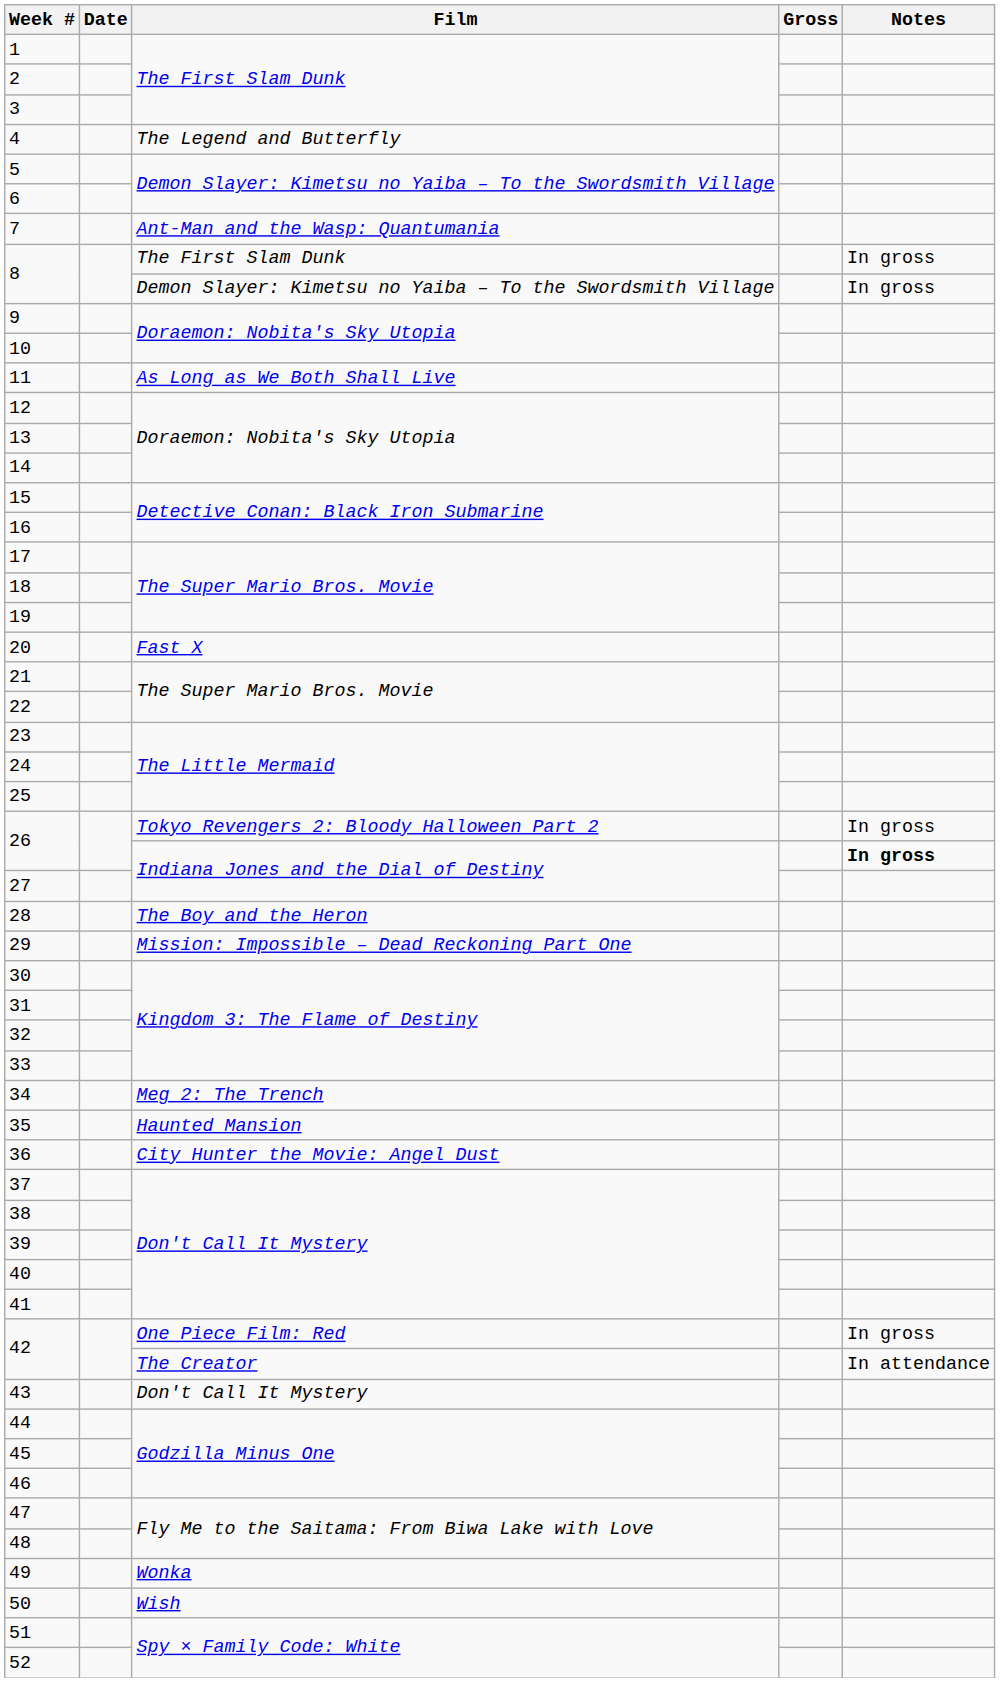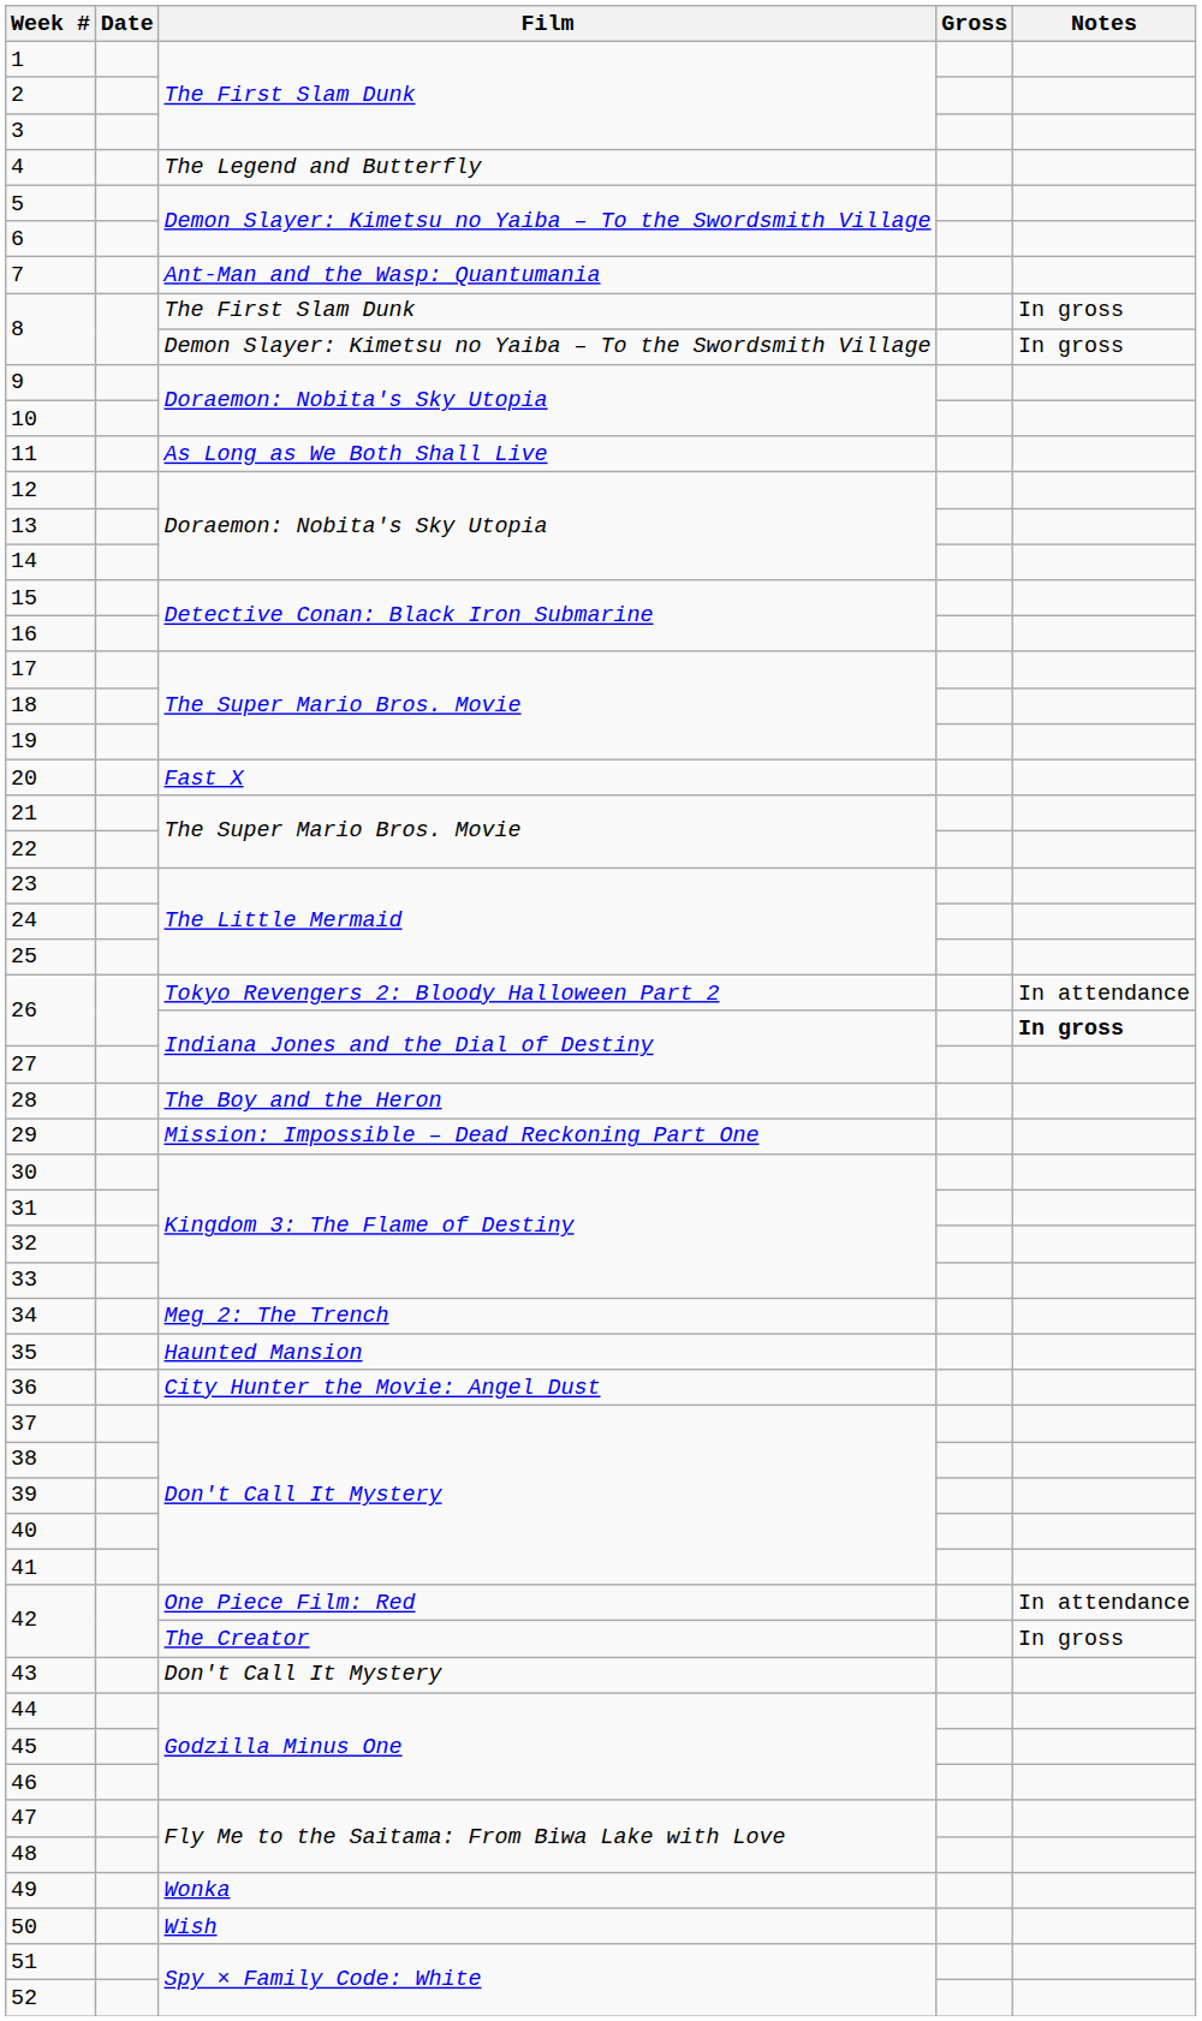 <table class="wikitable sortable">
 <tr>
 <th>Week #</th>
 <th>Date</th>
 <th>Film</th>
 <th>Gross</th>
 <th>Notes</th>
 </tr>
 <tr>
 <td>1</td>
 <td></td>
 <td rowspan=3><em><a href='#'>The First Slam Dunk</a></em></td>
 <td></td>
 <td></td>
 </tr>
 <tr>
 <td>2</td>
 <td></td>
 <td></td>
 <td></td>
 </tr>
 <tr>
 <td>3</td>
 <td></td>
 <td></td>
 <td></td>
 </tr>
 <tr>
 <td>4</td>
 <td></td>
 <td><em>The Legend and Butterfly</em></td>
 <td></td>
 <td></td>
 </tr>
 <tr>
 <td>5</td>
 <td></td>
 <td rowspan=2><em><a href='#'>Demon Slayer: Kimetsu no Yaiba – To the Swordsmith Village</a></em></td>
 <td></td>
 <td></td>
 </tr>
 <tr>
 <td>6</td>
 <td></td>
 <td></td>
 <td></td>
 </tr>
 <tr>
 <td>7</td>
 <td></td>
 <td><em><a href='#'>Ant-Man and the Wasp: Quantumania</a></em></td>
 <td></td>
 <td></td>
 </tr>
 <tr>
 <td rowspan="2">8</td>
 <td rowspan="2"></td>
 <td><em>The First Slam Dunk</em></td>
 <td></td>
 <td>In gross</td>
 </tr>
 <tr>
 <td><em>Demon Slayer: Kimetsu no Yaiba – To the Swordsmith Village</em></td>
 <td></td>
 <td>In gross</td>
 </tr>
 <tr>
 <td>9</td>
 <td></td>
 <td rowspan=2><em><a href='#'>Doraemon: Nobita's Sky Utopia</a></em></td>
 <td></td>
 <td></td>
 </tr>
 <tr>
 <td>10</td>
 <td></td>
 <td></td>
 <td></td>
 </tr>
 <tr>
 <td>11</td>
 <td></td>
 <td><em><a href='#'>As Long as We Both Shall Live</a></em></td>
 <td></td>
 <td></td>
 </tr>
 <tr>
 <td>12</td>
 <td></td>
 <td rowspan=3><em>Doraemon: Nobita's Sky Utopia</em></td>
 <td></td>
 <td></td>
 </tr>
 <tr>
 <td>13</td>
 <td></td>
 <td></td>
 <td></td>
 </tr>
 <tr>
 <td>14</td>
 <td></td>
 <td></td>
 <td></td>
 </tr>
 <tr>
 <td>15</td>
 <td></td>
 <td rowspan=2><em><a href='#'>Detective Conan: Black Iron Submarine</a></em></td>
 <td></td>
 <td></td>
 </tr>
 <tr>
 <td>16</td>
 <td></td>
 <td></td>
 <td></td>
 </tr>
 <tr>
 <td>17</td>
 <td></td>
 <td rowspan=3><em><a href='#'>The Super Mario Bros. Movie</a></em></td>
 <td></td>
 <td></td>
 </tr>
 <tr>
 <td>18</td>
 <td></td>
 <td></td>
 <td></td>
 </tr>
 <tr>
 <td>19</td>
 <td></td>
 <td></td>
 <td></td>
 </tr>
 <tr>
 <td>20</td>
 <td></td>
 <td><em><a href='#'>Fast X</a></em></td>
 <td></td>
 <td></td>
 </tr>
 <tr>
 <td>21</td>
 <td></td>
 <td rowspan="2"><em>The Super Mario Bros. Movie</em></td>
 <td></td>
 <td></td>
 </tr>
 <tr>
 <td>22</td>
 <td></td>
 <td></td>
 <td></td>
 </tr>
 <tr>
 <td>23</td>
 <td></td>
 <td rowspan="3"><em><a href='#'>The Little Mermaid</a></em></td>
 <td></td>
 <td></td>
 </tr>
 <tr>
 <td>24</td>
 <td></td>
 <td></td>
 <td></td>
 </tr>
 <tr>
 <td>25</td>
 <td></td>
 <td></td>
 <td></td>
 </tr>
 <tr>
 <td rowspan="2">26</td>
 <td rowspan="2"></td>
 <td><em><a href='#'>Tokyo Revengers 2: Bloody Halloween Part 2</a></em></td>
 <td></td>
-<td>In gross</td>
+<td>In attendance</td>
 </tr>
 <tr>
 <td rowspan="2"><em><a href='#'>Indiana Jones and the Dial of Destiny</a></em></td>
 <td></td>
 <td><strong>In gross</strong></td>
 </tr>
 <tr>
 <td>27</td>
 <td></td>
 <td></td>
 <td></td>
 </tr>
 <tr>
 <td>28</td>
 <td></td>
 <td><em><a href='#'>The Boy and the Heron</a></em></td>
 <td></td>
 <td></td>
 </tr>
 <tr>
 <td>29</td>
 <td></td>
 <td><em><a href='#'>Mission: Impossible – Dead Reckoning Part One</a></em></td>
 <td></td>
 <td></td>
 </tr>
 <tr>
 <td>30</td>
 <td></td>
 <td rowspan="4"><em><a href='#'>Kingdom 3: The Flame of Destiny</a></em></td>
 <td></td>
 <td></td>
 </tr>
 <tr>
 <td>31</td>
 <td></td>
 <td></td>
 <td></td>
 </tr>
 <tr>
 <td>32</td>
 <td></td>
 <td></td>
 <td></td>
 </tr>
 <tr>
 <td>33</td>
 <td></td>
 <td></td>
 <td></td>
 </tr>
 <tr>
 <td>34</td>
 <td></td>
 <td><em><a href='#'>Meg 2: The Trench</a></em></td>
 <td></td>
 <td></td>
 </tr>
 <tr>
 <td>35</td>
 <td></td>
 <td><em><a href='#'>Haunted Mansion</a></em></td>
 <td></td>
 <td></td>
 </tr>
 <tr>
 <td>36</td>
 <td></td>
 <td><em><a href='#'>City Hunter the Movie: Angel Dust</a></em></td>
 <td></td>
 <td></td>
 </tr>
 <tr>
 <td>37</td>
 <td></td>
 <td rowspan="5"><em><a href='#'>Don't Call It Mystery</a></em></td>
 <td></td>
 <td></td>
 </tr>
 <tr>
 <td>38</td>
 <td></td>
 <td></td>
 <td></td>
 </tr>
 <tr>
 <td>39</td>
 <td></td>
 <td></td>
 <td></td>
 </tr>
 <tr>
 <td>40</td>
 <td></td>
 <td></td>
 <td></td>
 </tr>
 <tr>
 <td>41</td>
 <td></td>
 <td></td>
 <td></td>
 </tr>
 <tr>
 <td rowspan="2">42</td>
 <td rowspan="2"></td>
 <td><em><a href='#'>One Piece Film: Red</a></em></td>
 <td></td>
-<td>In gross</td>
+<td>In attendance</td>
 </tr>
 <tr>
 <td><em><a href='#'>The Creator</a></em></td>
 <td></td>
-<td>In attendance</td>
+<td>In gross</td>
 </tr>
 <tr>
 <td>43</td>
 <td></td>
 <td><em>Don't Call It Mystery</em></td>
 <td></td>
 <td></td>
 </tr>
 <tr>
 <td>44</td>
 <td></td>
 <td rowspan="3"><em><a href='#'>Godzilla Minus One</a></em></td>
 <td></td>
 <td></td>
 </tr>
 <tr>
 <td>45</td>
 <td></td>
 <td></td>
 <td></td>
 </tr>
 <tr>
 <td>46</td>
 <td></td>
 <td></td>
 <td></td>
 </tr>
 <tr>
 <td>47</td>
 <td></td>
 <td rowspan="2"><em>Fly Me to the Saitama: From Biwa Lake with Love</em></td>
 <td></td>
 <td></td>
 </tr>
 <tr>
 <td>48</td>
 <td></td>
 <td></td>
 <td></td>
 </tr>
 <tr>
 <td>49</td>
 <td></td>
 <td><em><a href='#'>Wonka</a></em></td>
 <td></td>
 <td></td>
 </tr>
 <tr>
 <td>50</td>
 <td></td>
 <td><em><a href='#'>Wish</a></em></td>
 <td></td>
 <td></td>
 </tr>
 <tr>
 <td>51</td>
 <td></td>
 <td rowspan=2><em><a href='#'>Spy × Family Code: White</a></em></td>
 <td></td>
 <td></td>
 </tr>
 <tr>
 <td>52</td>
 <td></td>
 <td></td>
 <td></td>
 </tr>
 <tr>
 </tr>
 </table>
